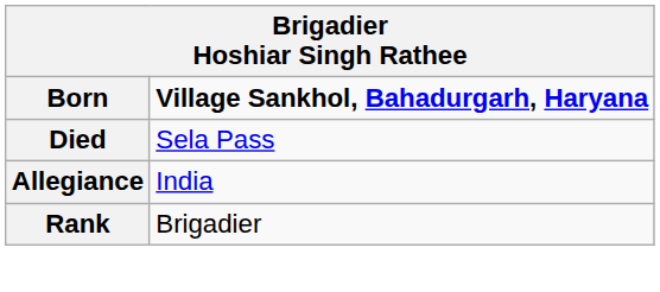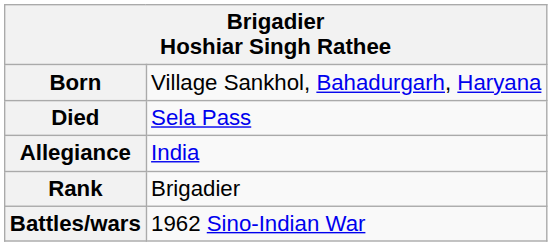 <table class="wikitable">
 <tr>
 <th colspan="2">Brigadier<br>Hoshiar Singh Rathee</th>
 </tr>
 <tr>
 <th>Born</th>
-<td><strong>Village Sankhol, <a href='#'>Bahadurgarh</a>, <a href='#'>Haryana</a></strong></td>
+<td>Village Sankhol, <a href='#'>Bahadurgarh</a>, <a href='#'>Haryana</a></td>
 </tr>
 <tr>
 <th>Died</th>
 <td><a href='#'>Sela Pass</a></td>
 </tr>
 <tr>
 <th>Allegiance</th>
 <td><a href='#'>India</a></td>
 </tr>
 <tr>
 <th>Rank</th>
 <td>Brigadier</td>
 </tr>
+<tr>
+<th>Battles/wars</th>
+<td>1962 <a href='#'>Sino-Indian War</a></td>
+</tr>
 </table>
